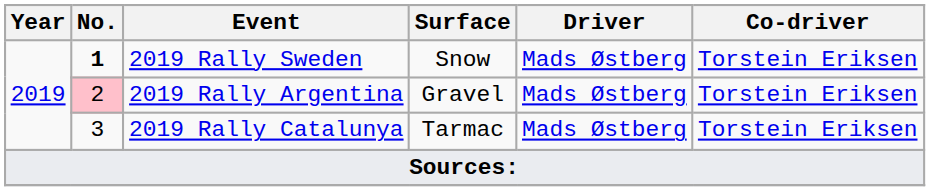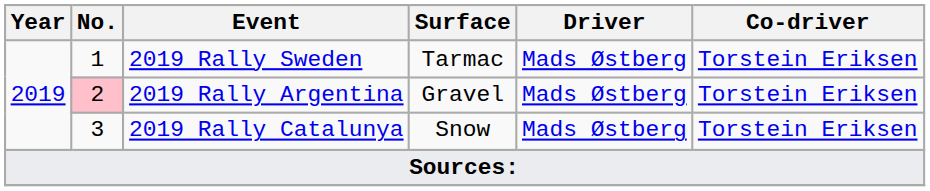 <table class="wikitable" style="font-size: 85%; ">
 <tr>
 <th>Year</th>
 <th>No.</th>
 <th>Event</th>
 <th>Surface</th>
 <th>Driver</th>
 <th>Co-driver</th>
 </tr>
 <tr>
 <td align="center" rowspan="3"><a href='#'>2019</a></td>
-<td align="center"><strong>1</strong></td>
+<td align="center">1</td>
 <td> <a href='#'>2019 Rally Sweden</a></td>
-<td align="center">Snow</td>
+<td align="center">Tarmac</td>
 <td> <a href='#'>Mads Østberg</a></td>
 <td> <a href='#'>Torstein Eriksen</a></td>
 </tr>
 <tr>
 <td align="center" style="background: pink;">2</td>
 <td> <a href='#'>2019 Rally Argentina</a></td>
 <td align="center">Gravel</td>
 <td> <a href='#'>Mads Østberg</a></td>
 <td> <a href='#'>Torstein Eriksen</a></td>
 </tr>
 <tr>
 <td align="center">3</td>
 <td> <a href='#'>2019 Rally Catalunya</a></td>
-<td align="center">Tarmac</td>
+<td align="center">Snow</td>
 <td> <a href='#'>Mads Østberg</a></td>
 <td> <a href='#'>Torstein Eriksen</a></td>
 </tr>
 <tr>
 <td colspan="6" style="background-color:#EAECF0;text-align:center"><strong>Sources:</strong></td>
 </tr>
 <tr>
 </tr>
 </table>
